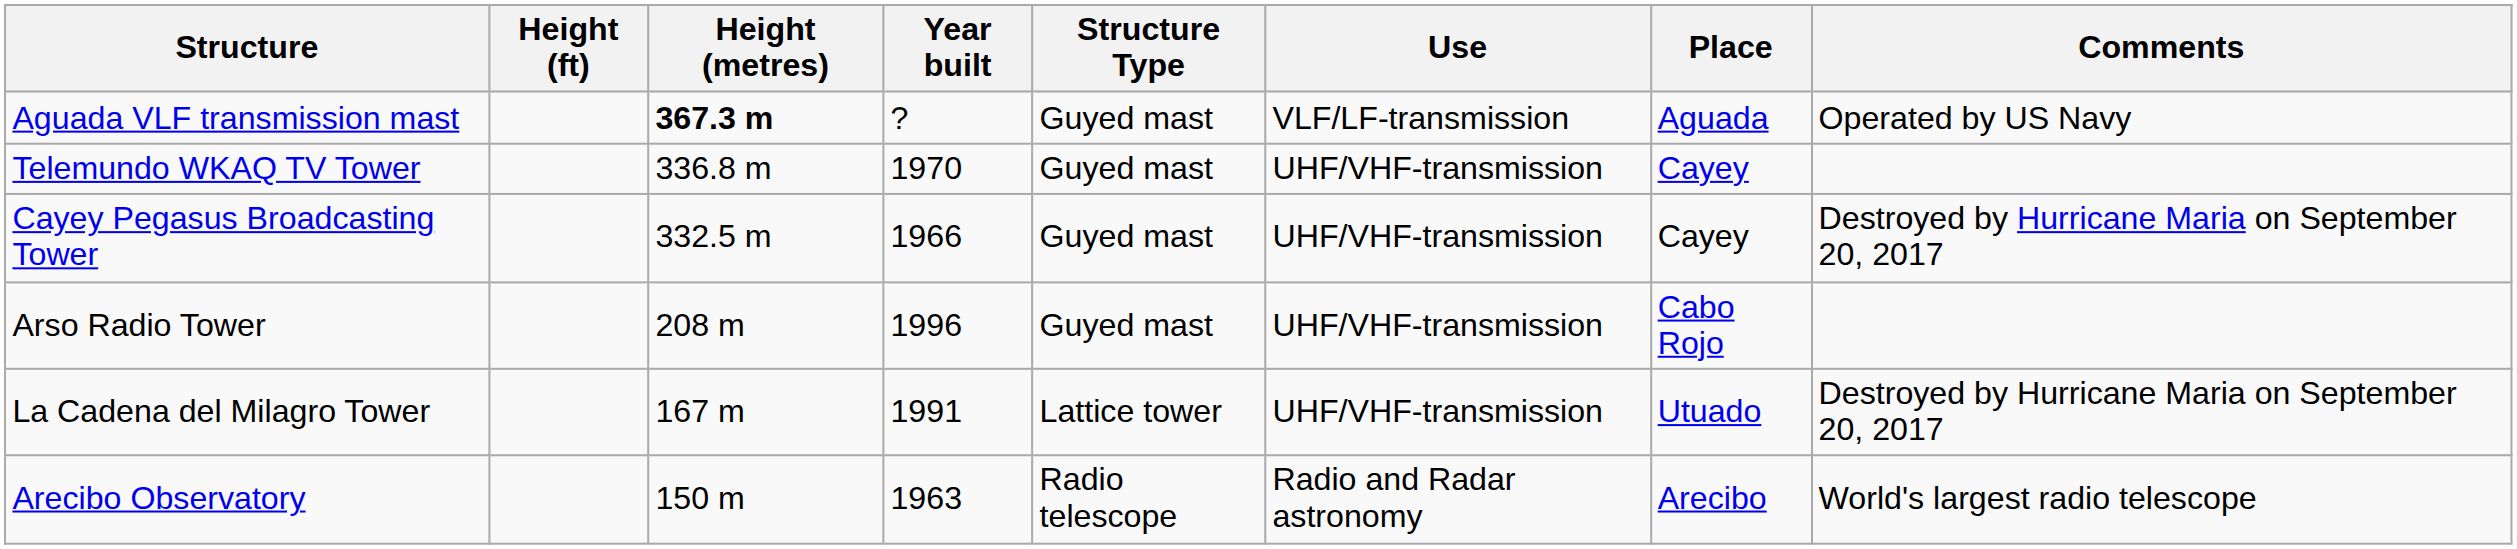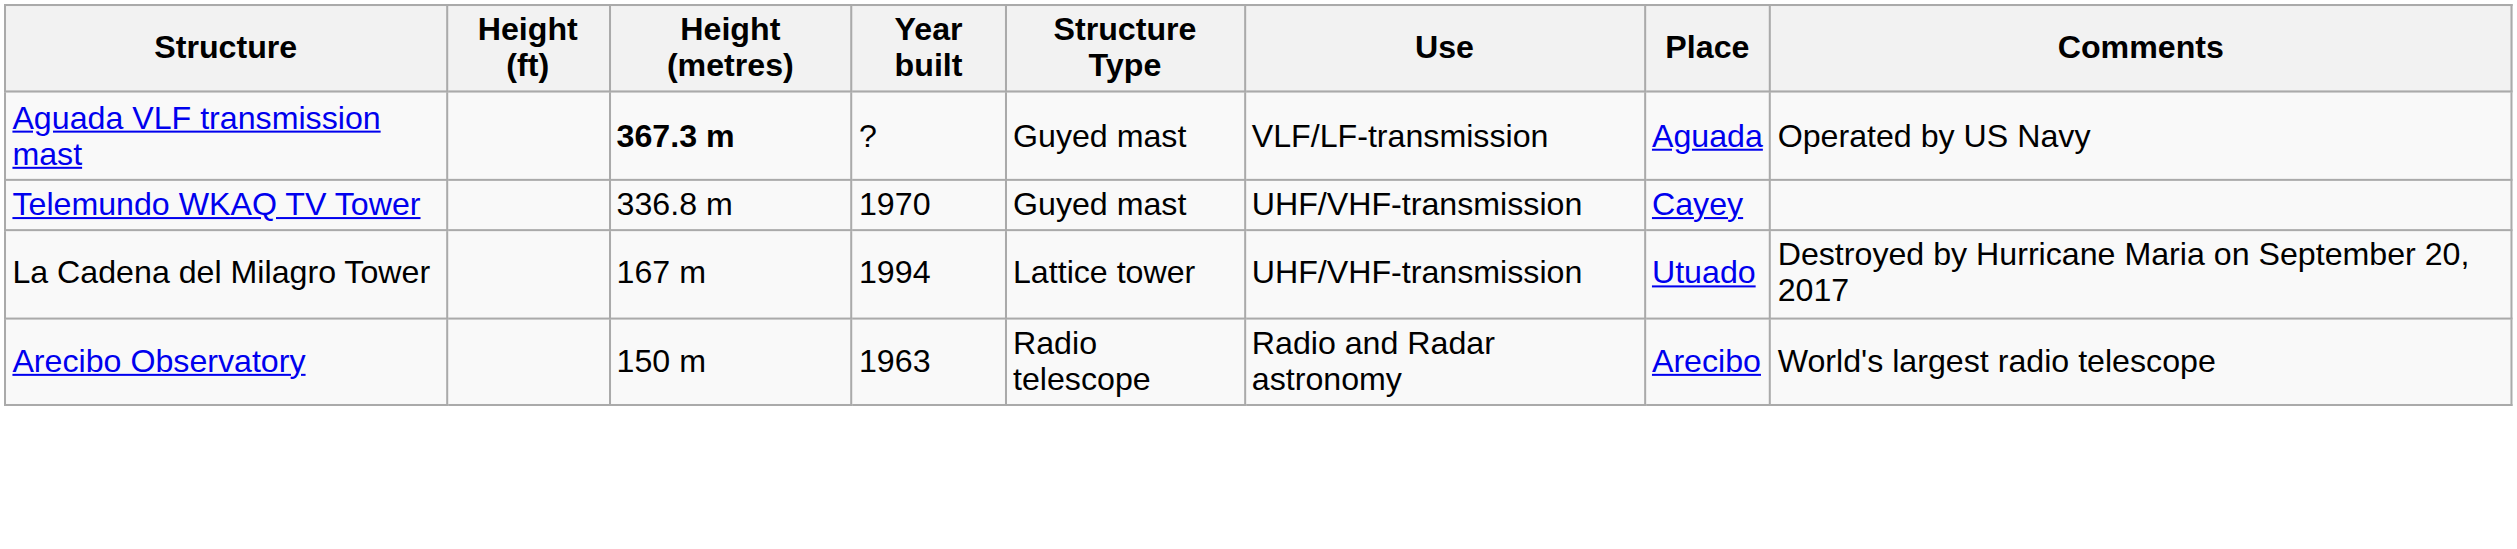 <table class="wikitable">
 <tr>
 </tr>
 <tr bgcolor="#cccccc">
 <th>Structure</th>
 <th>Height (ft)</th>
 <th>Height (metres)</th>
 <th>Year built</th>
 <th>Structure Type</th>
 <th>Use</th>
 <th>Place</th>
 <th>Comments</th>
 </tr>
 <tr>
 <td><a href='#'>Aguada VLF transmission mast</a></td>
 <td></td>
 <td><strong>367.3 m</strong></td>
 <td>?</td>
 <td>Guyed mast</td>
 <td>VLF/LF-transmission</td>
 <td><a href='#'>Aguada</a></td>
 <td>Operated by US Navy</td>
 </tr>
 <tr>
 <td><a href='#'>Telemundo WKAQ TV Tower</a></td>
 <td></td>
 <td>336.8 m</td>
 <td>1970</td>
 <td>Guyed mast</td>
 <td>UHF/VHF-transmission</td>
 <td><a href='#'>Cayey</a></td>
 </tr>
 <tr>
-<td><a href='#'>Cayey Pegasus Broadcasting Tower</a></td>
-<td></td>
-<td>332.5 m</td>
-<td>1966</td>
-<td>Guyed mast</td>
-<td>UHF/VHF-transmission</td>
-<td>Cayey</td>
-<td>Destroyed by <a href='#'>Hurricane Maria</a> on September 20, 2017</td>
-</tr>
-<tr>
-<td>Arso Radio Tower</td>
-<td></td>
-<td>208 m</td>
-<td>1996</td>
-<td>Guyed mast</td>
-<td>UHF/VHF-transmission</td>
-<td><a href='#'>Cabo Rojo</a></td>
-<td></td>
-</tr>
-<tr>
 <td>La Cadena del Milagro Tower</td>
 <td></td>
 <td>167 m</td>
-<td>1991</td>
+<td>1994</td>
 <td>Lattice tower</td>
 <td>UHF/VHF-transmission</td>
 <td><a href='#'>Utuado</a></td>
 <td>Destroyed by Hurricane Maria on September 20, 2017</td>
 </tr>
 <tr>
 <td><a href='#'>Arecibo Observatory</a></td>
 <td></td>
 <td>150 m</td>
 <td>1963</td>
 <td>Radio telescope</td>
 <td>Radio and Radar astronomy</td>
 <td><a href='#'>Arecibo</a></td>
 <td>World's largest radio telescope</td>
 </tr>
 </table>
